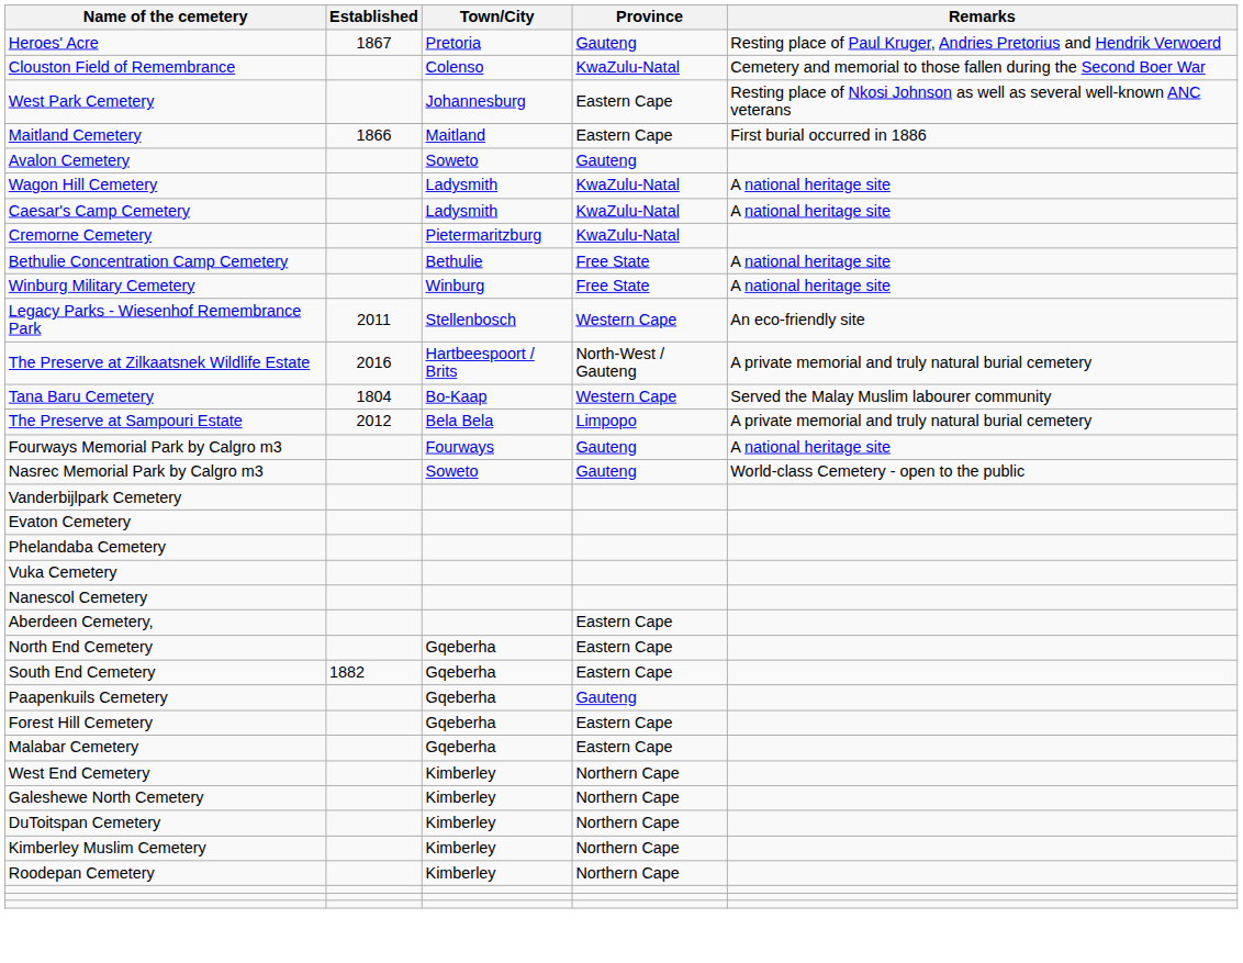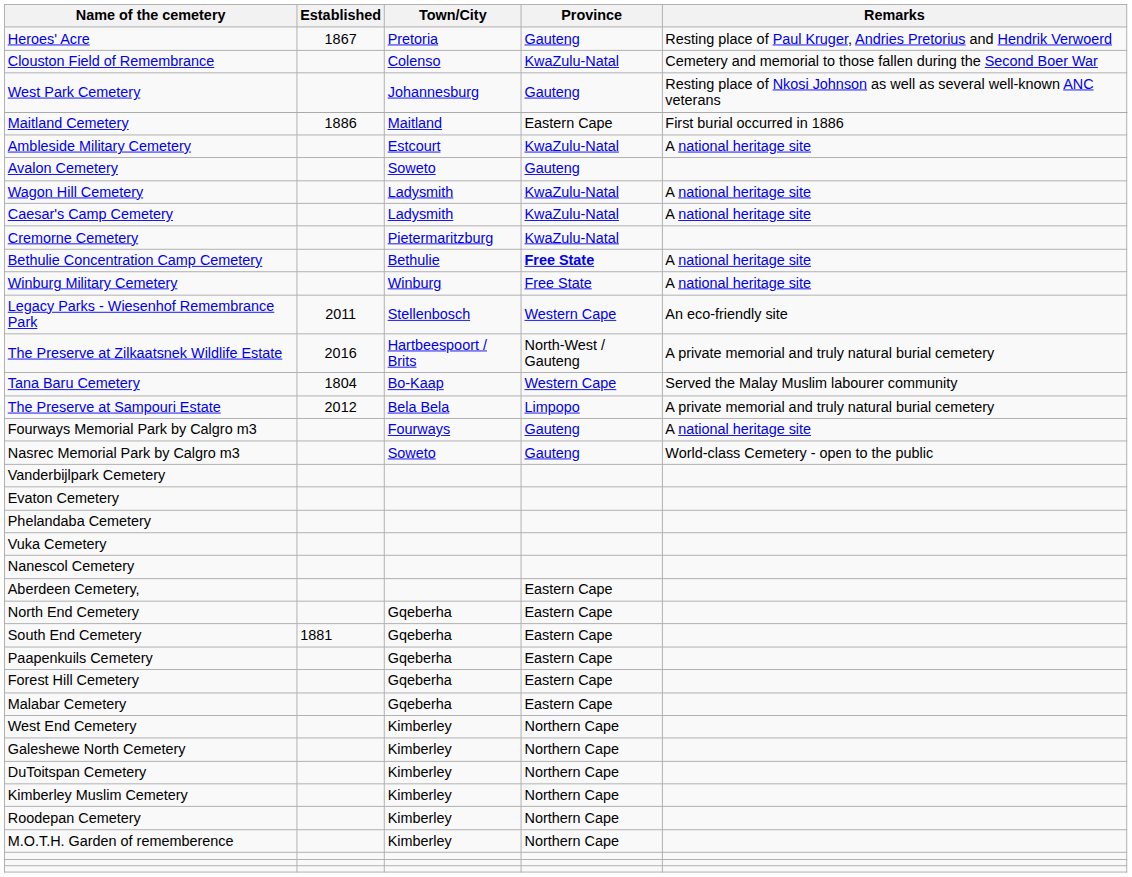 <table class="wikitable sortable">
 <tr>
 <th>Name of the cemetery</th>
 <th>Established</th>
 <th>Town/City</th>
 <th>Province</th>
 <th>Remarks</th>
 </tr>
 <tr>
 <td><a href='#'>Heroes' Acre</a></td>
 <td style="text-align:center;">1867</td>
 <td><a href='#'>Pretoria</a></td>
 <td><a href='#'>Gauteng</a></td>
 <td>Resting place of <a href='#'>Paul Kruger</a>, <a href='#'>Andries Pretorius</a> and <a href='#'>Hendrik Verwoerd</a></td>
 </tr>
 <tr>
 <td><a href='#'>Clouston Field of Remembrance</a></td>
 <td></td>
 <td><a href='#'>Colenso</a></td>
 <td><a href='#'>KwaZulu-Natal</a></td>
 <td>Cemetery and memorial to those fallen during the <a href='#'>Second Boer War</a></td>
 </tr>
 <tr>
 <td><a href='#'>West Park Cemetery</a></td>
 <td></td>
 <td><a href='#'>Johannesburg</a></td>
-<td>Eastern Cape</td>
+<td><a href='#'>Gauteng</a></td>
 <td>Resting place of <a href='#'>Nkosi Johnson</a> as well as several well-known <a href='#'>ANC</a> veterans</td>
 </tr>
 <tr>
 </tr>
 <tr>
 <td><a href='#'>Maitland Cemetery</a></td>
-<td style="text-align:center;">1866</td>
+<td style="text-align:center;">1886</td>
 <td><a href='#'>Maitland</a></td>
 <td>Eastern Cape</td>
 <td>First burial occurred in 1886</td>
+</tr>
+<tr>
+<td><a href='#'>Ambleside Military Cemetery</a></td>
+<td></td>
+<td><a href='#'>Estcourt</a></td>
+<td><a href='#'>KwaZulu-Natal</a></td>
+<td>A <a href='#'>national heritage site</a></td>
 </tr>
 <tr>
 <td><a href='#'>Avalon Cemetery</a></td>
 <td></td>
 <td><a href='#'>Soweto</a></td>
 <td><a href='#'>Gauteng</a></td>
 <td></td>
 </tr>
 <tr>
 <td><a href='#'>Wagon Hill Cemetery</a></td>
 <td></td>
 <td><a href='#'>Ladysmith</a></td>
 <td><a href='#'>KwaZulu-Natal</a></td>
 <td>A <a href='#'>national heritage site</a></td>
 </tr>
 <tr>
 <td><a href='#'>Caesar's Camp Cemetery</a></td>
 <td></td>
 <td><a href='#'>Ladysmith</a></td>
 <td><a href='#'>KwaZulu-Natal</a></td>
 <td>A <a href='#'>national heritage site</a></td>
 </tr>
 <tr>
 <td><a href='#'>Cremorne Cemetery</a></td>
 <td></td>
 <td><a href='#'>Pietermaritzburg</a></td>
 <td><a href='#'>KwaZulu-Natal</a></td>
 <td></td>
 </tr>
 <tr>
 <td><a href='#'>Bethulie Concentration Camp Cemetery</a></td>
 <td></td>
 <td><a href='#'>Bethulie</a></td>
-<td><a href='#'>Free State</a></td>
+<td><strong><a href='#'>Free State</a></strong></td>
 <td>A <a href='#'>national heritage site</a></td>
 </tr>
 <tr>
 <td><a href='#'>Winburg Military Cemetery</a></td>
 <td></td>
 <td><a href='#'>Winburg</a></td>
 <td><a href='#'>Free State</a></td>
 <td>A <a href='#'>national heritage site</a></td>
 </tr>
 <tr>
 <td><a href='#'>Legacy Parks - Wiesenhof Remembrance Park</a></td>
 <td style="text-align:center;">2011</td>
 <td><a href='#'>Stellenbosch</a></td>
 <td><a href='#'>Western Cape</a></td>
 <td>An eco-friendly site</td>
 </tr>
 <tr>
 <td><a href='#'>The Preserve at Zilkaatsnek Wildlife Estate</a></td>
 <td style="text-align:center;">2016</td>
 <td><a href='#'>Hartbeespoort / Brits</a></td>
 <td>North-West / Gauteng</td>
 <td>A private memorial and truly natural burial cemetery</td>
 </tr>
 <tr>
 <td><a href='#'>Tana Baru Cemetery</a></td>
 <td style="text-align:center;">1804</td>
 <td><a href='#'>Bo-Kaap</a></td>
 <td><a href='#'>Western Cape</a></td>
 <td>Served the Malay Muslim labourer community</td>
 </tr>
 <tr>
 <td><a href='#'>The Preserve at Sampouri Estate</a></td>
 <td style="text-align:center;">2012</td>
 <td><a href='#'>Bela Bela</a></td>
 <td><a href='#'>Limpopo</a></td>
 <td>A private memorial and truly natural burial cemetery</td>
 </tr>
 <tr>
 <td>Fourways Memorial Park by Calgro m3</td>
 <td></td>
 <td><a href='#'>Fourways</a></td>
 <td><a href='#'>Gauteng</a></td>
 <td>A <a href='#'>national heritage site</a></td>
 </tr>
 <tr>
 <td>Nasrec Memorial Park by Calgro m3</td>
 <td></td>
 <td><a href='#'>Soweto</a></td>
 <td><a href='#'>Gauteng</a></td>
 <td>World-class Cemetery - open to the public</td>
 </tr>
 <tr>
 <td>Vanderbijlpark Cemetery</td>
 <td></td>
 <td></td>
 <td></td>
 <td></td>
 </tr>
 <tr>
 <td>Evaton Cemetery</td>
 <td></td>
 <td></td>
 <td></td>
 <td></td>
 </tr>
 <tr>
 <td>Phelandaba Cemetery</td>
 <td></td>
 <td></td>
 <td></td>
 <td></td>
 </tr>
 <tr>
 <td>Vuka Cemetery</td>
 <td></td>
 <td></td>
 <td></td>
 <td></td>
 </tr>
 <tr>
 <td>Nanescol Cemetery</td>
 <td></td>
 <td></td>
 <td></td>
 <td></td>
 </tr>
 <tr>
 <td>Aberdeen Cemetery,</td>
 <td></td>
 <td></td>
 <td>Eastern Cape</td>
 <td></td>
 </tr>
 <tr>
 <td>North End Cemetery</td>
 <td></td>
 <td>Gqeberha</td>
 <td>Eastern Cape</td>
 <td></td>
 </tr>
 <tr>
 <td>South End Cemetery</td>
-<td>1882</td>
+<td>1881</td>
 <td>Gqeberha</td>
 <td>Eastern Cape</td>
 <td></td>
 </tr>
 <tr>
 <td>Paapenkuils Cemetery</td>
 <td></td>
 <td>Gqeberha</td>
-<td><a href='#'>Gauteng</a></td>
+<td>Eastern Cape</td>
 <td></td>
 </tr>
 <tr>
 <td>Forest Hill Cemetery</td>
 <td></td>
 <td>Gqeberha</td>
 <td>Eastern Cape</td>
 <td></td>
 </tr>
 <tr>
 <td>Malabar Cemetery</td>
 <td></td>
 <td>Gqeberha</td>
 <td>Eastern Cape</td>
 <td></td>
 </tr>
 <tr>
 <td>West End Cemetery</td>
 <td></td>
 <td>Kimberley</td>
 <td>Northern Cape</td>
 <td></td>
 </tr>
 <tr>
 <td>Galeshewe North Cemetery</td>
 <td></td>
 <td>Kimberley</td>
 <td>Northern Cape</td>
 <td></td>
 </tr>
 <tr>
 <td>DuToitspan Cemetery</td>
 <td></td>
 <td>Kimberley</td>
 <td>Northern Cape</td>
 <td></td>
 </tr>
 <tr>
 <td>Kimberley Muslim Cemetery</td>
 <td></td>
 <td>Kimberley</td>
 <td>Northern Cape</td>
 <td></td>
 </tr>
 <tr>
 <td>Roodepan Cemetery</td>
 <td></td>
 <td>Kimberley</td>
 <td>Northern Cape</td>
 <td></td>
 </tr>
 <tr>
+<td>M.O.T.H. Garden of rememberence</td>
+<td></td>
+<td>Kimberley</td>
+<td>Northern Cape</td>
+<td></td>
+</tr>
+<tr>
 <td></td>
 <td></td>
 <td></td>
 <td></td>
 <td></td>
 </tr>
 <tr>
 <td></td>
 <td></td>
 <td></td>
 <td></td>
 <td></td>
 </tr>
 <tr>
 <td></td>
 <td></td>
 <td></td>
 <td></td>
 <td></td>
 </tr>
 </table>
